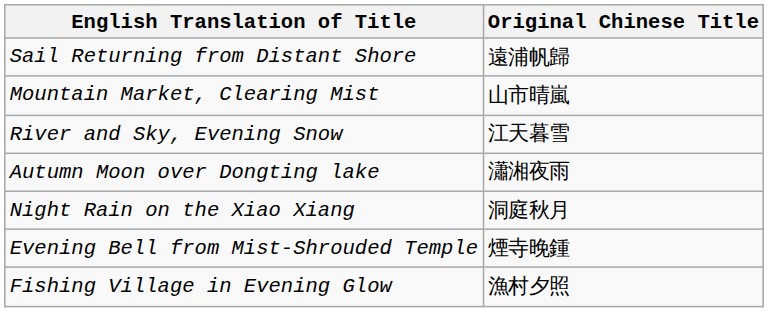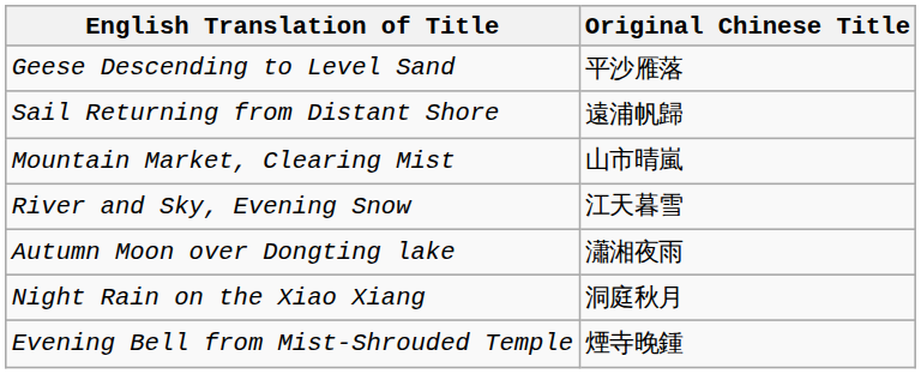 <table class="wikitable">
 <tr>
 <th>English Translation of Title</th>
 <th>Original Chinese Title</th>
+</tr>
+<tr>
+<td><em>Geese Descending to Level Sand</em></td>
+<td>平沙雁落</td>
 </tr>
 <tr>
 <td><em>Sail Returning from Distant Shore</em></td>
 <td>遠浦帆歸</td>
 </tr>
 <tr>
 <td><em>Mountain Market, Clearing Mist</em></td>
 <td>山市晴嵐</td>
 </tr>
 <tr>
 <td><em>River and Sky, Evening Snow</em></td>
 <td>江天暮雪</td>
 </tr>
 <tr>
 <td><em>Autumn Moon over Dongting lake</em></td>
 <td>瀟湘夜雨</td>
 </tr>
 <tr>
 <td><em>Night Rain on the Xiao Xiang</em></td>
 <td>洞庭秋月</td>
 </tr>
 <tr>
 <td><em>Evening Bell from Mist-Shrouded Temple</em></td>
 <td>煙寺晚鍾</td>
 </tr>
-<tr>
-<td><em>Fishing Village in Evening Glow</em></td>
-<td>漁村夕照</td>
-</tr>
 </table>
